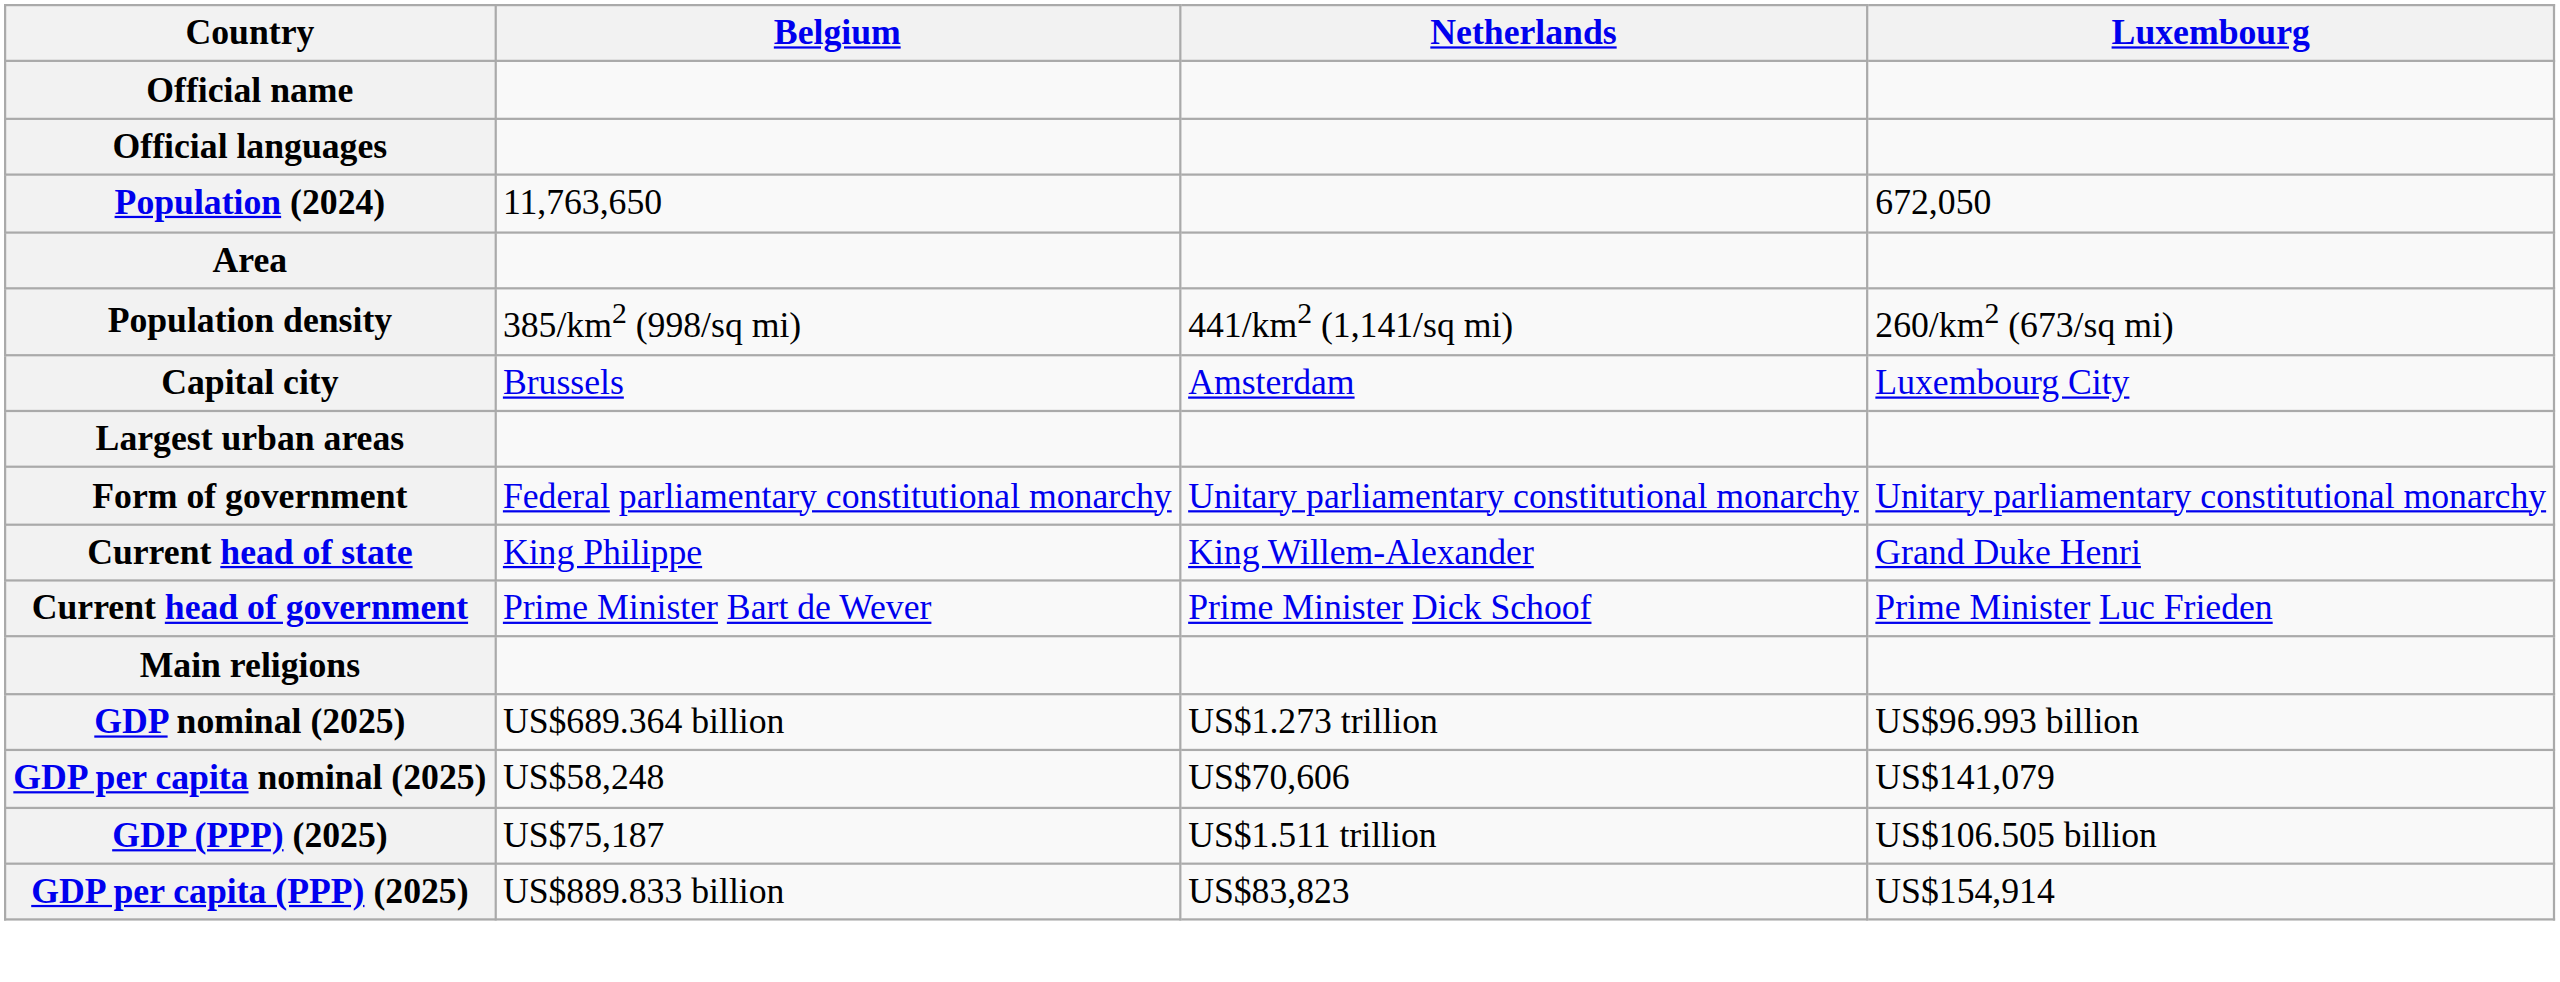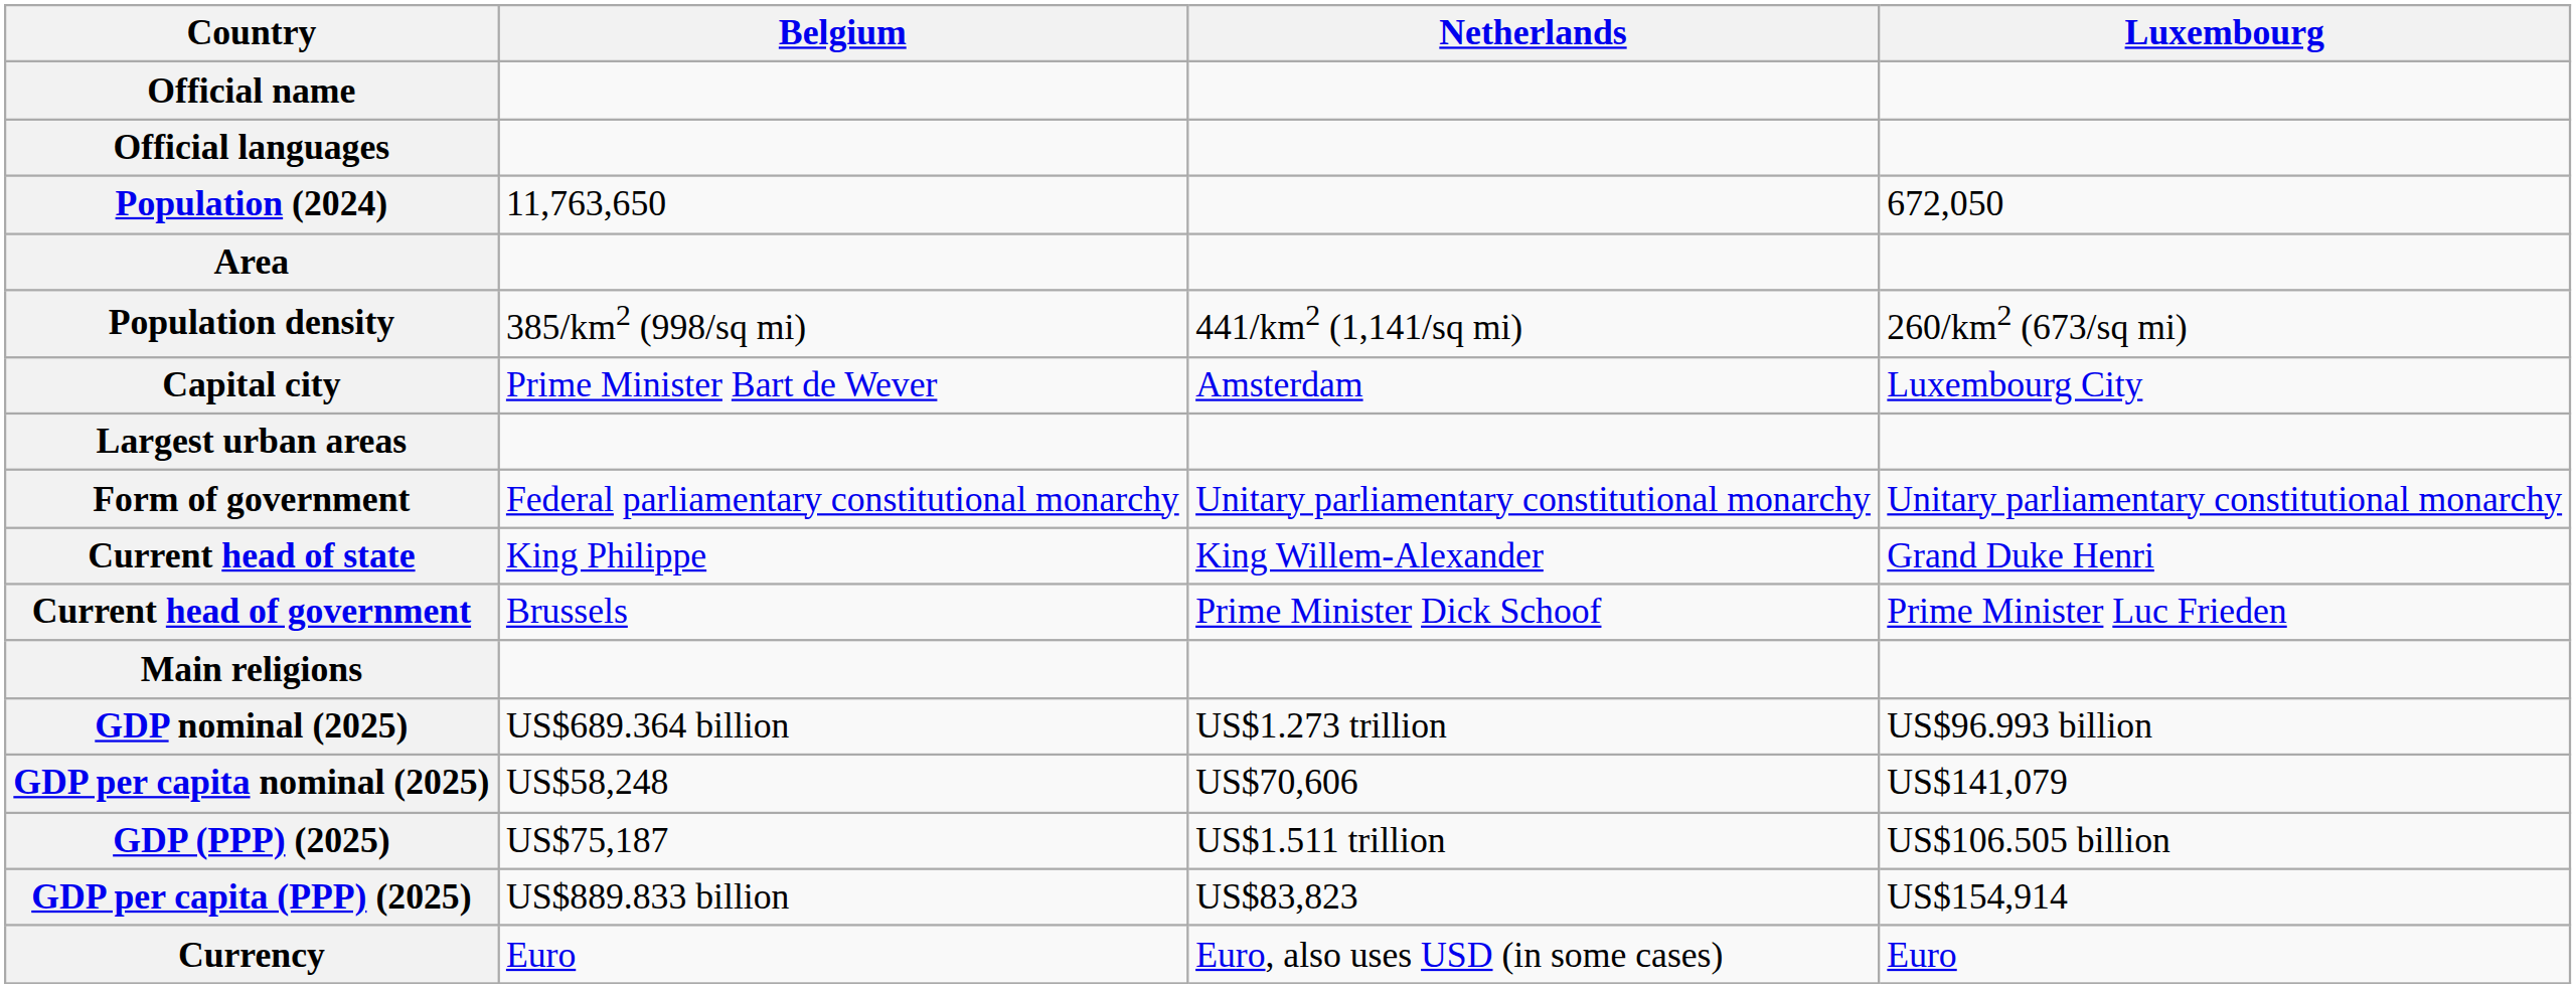 <table class="wikitable">
 <tr>
 <th>Country</th>
 <th scope="col"><a href='#'>Belgium</a></th>
 <th scope="col"><a href='#'>Netherlands</a></th>
 <th scope="col"><a href='#'>Luxembourg</a></th>
 </tr>
 <tr>
 <th scope="row">Official name</th>
 <td></td>
 <td></td>
 <td></td>
 </tr>
 <tr>
 <th scope="row">Official languages</th>
 <td></td>
 <td></td>
 <td></td>
 </tr>
 <tr>
 <th scope="row"><a href='#'>Population</a> (2024)</th>
 <td> 11,763,650</td>
 <td> </td>
 <td> 672,050</td>
 </tr>
 <tr>
 <th scope="row">Area</th>
 <td></td>
 <td></td>
 <td></td>
 </tr>
 <tr>
 <th scope="row">Population density</th>
 <td>385/km<sup>2</sup> (998/sq mi)</td>
 <td>441/km<sup>2</sup> (1,141/sq mi)</td>
 <td>260/km<sup>2</sup> (673/sq mi)</td>
 </tr>
 <tr>
 <th scope="row">Capital city</th>
-<td><a href='#'>Brussels</a></td>
+<td><a href='#'>Prime Minister</a> <a href='#'>Bart de Wever</a></td>
 <td><a href='#'>Amsterdam</a></td>
 <td><a href='#'>Luxembourg City</a></td>
 </tr>
 <tr>
 <th scope="row">Largest urban areas</th>
 <td></td>
 <td></td>
 <td></td>
 </tr>
 <tr>
 <th scope="row">Form of government</th>
 <td><a href='#'>Federal</a> <a href='#'>parliamentary constitutional monarchy</a></td>
 <td><a href='#'>Unitary parliamentary constitutional monarchy</a></td>
 <td><a href='#'>Unitary parliamentary constitutional monarchy</a></td>
 </tr>
 <tr>
 <th scope="row">Current <a href='#'>head of state</a></th>
 <td><a href='#'>King Philippe</a></td>
 <td><a href='#'>King Willem-Alexander</a></td>
 <td><a href='#'>Grand Duke Henri</a></td>
 </tr>
 <tr>
 <th scope="row">Current <a href='#'>head of government</a></th>
-<td><a href='#'>Prime Minister</a> <a href='#'>Bart de Wever</a></td>
+<td><a href='#'>Brussels</a></td>
 <td><a href='#'>Prime Minister</a> <a href='#'>Dick Schoof</a></td>
 <td><a href='#'>Prime Minister</a> <a href='#'>Luc Frieden</a></td>
 </tr>
 <tr>
 <th scope="row">Main religions</th>
 <td></td>
 <td></td>
 <td></td>
 </tr>
 <tr>
 <th scope="row"><a href='#'>GDP</a> nominal (2025)</th>
 <td> US$689.364 billion</td>
 <td> US$1.273 trillion</td>
 <td> US$96.993 billion</td>
 </tr>
 <tr>
 <th scope="row"><a href='#'>GDP per capita</a> nominal (2025)</th>
 <td> US$58,248</td>
 <td> US$70,606</td>
 <td> US$141,079</td>
 </tr>
 <tr>
 <th scope="row"><a href='#'>GDP (PPP)</a> (2025)</th>
 <td> US$75,187</td>
 <td> US$1.511 trillion</td>
 <td> US$106.505 billion</td>
 </tr>
 <tr>
 <th scope="row"><a href='#'>GDP per capita (PPP)</a> (2025)</th>
 <td> US$889.833 billion</td>
 <td> US$83,823</td>
 <td> US$154,914</td>
 </tr>
+<tr>
+<th scope="row">Currency</th>
+<td><a href='#'>Euro</a></td>
+<td><a href='#'>Euro</a>, also uses <a href='#'>USD</a> (in some cases)</td>
+<td><a href='#'>Euro</a></td>
+</tr>
 </table>
